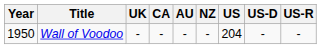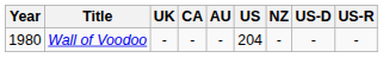 <table class="wikitable">
 <tr>
 <th style="text-align: center;">Year</th>
 <th style="text-align: center;">Title</th>
 <th style="text-align: center;">UK</th>
 <th style="text-align: center;">CA</th>
 <th style="text-align: center;">AU</th>
+<th style="text-align: center;">US</th>
 <th style="text-align: center;">NZ</th>
-<th style="text-align: center;">US</th>
 <th style="text-align: center;">US-D</th>
 <th style="text-align: center;">US-R</th>
 </tr>
 <tr>
-<td style="text-align: center;">1950</td>
+<td style="text-align: center;">1980</td>
 <td><em><a href='#'>Wall of Voodoo</a></em></td>
-<td style="text-align: center;">-</td>
 <td style="text-align: center;">-</td>
 <td style="text-align: center;">-</td>
 <td style="text-align: center;">-</td>
 <td style="text-align: center;">204</td>
 <td style="text-align: center;">-</td>
 <td style="text-align: center;">-</td>
+<td style="text-align: center;">-</td>
 </tr>
 </table>
